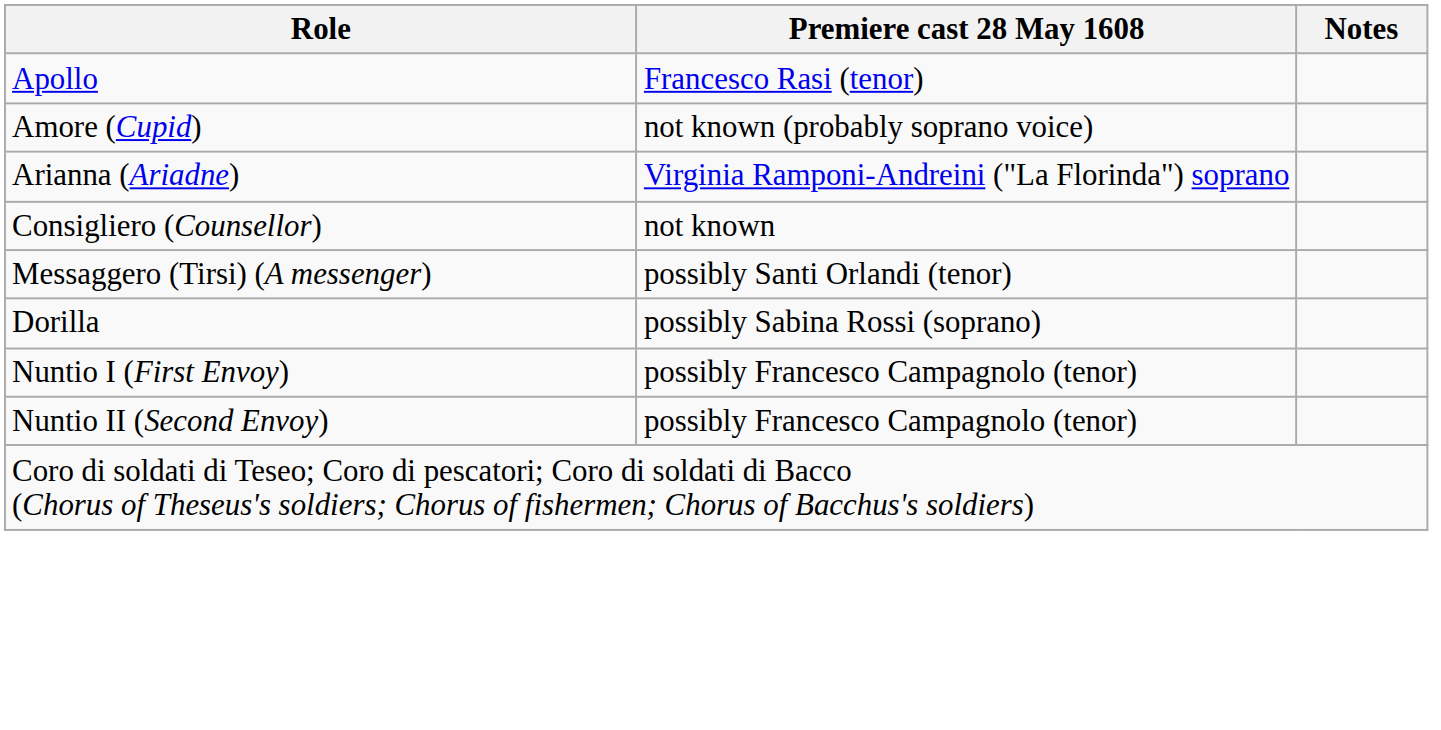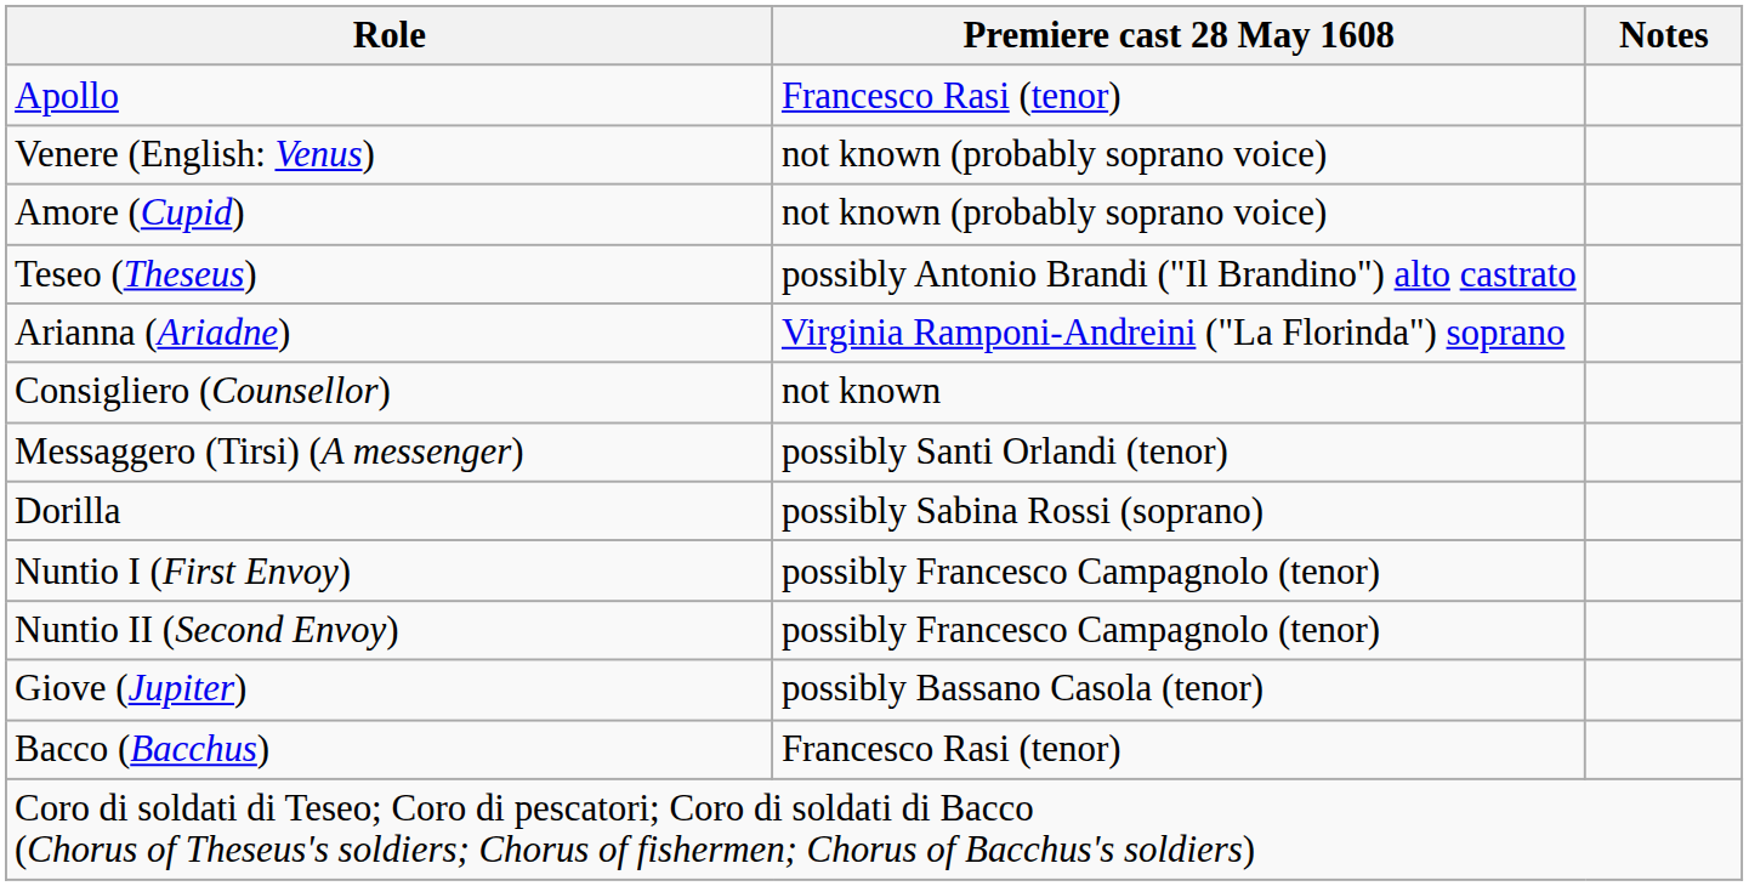 <table class="wikitable">
 <tr>
 <th width= "320">Role</th>
 <th>Premiere cast 28 May 1608</th>
 <th width= "60">Notes</th>
 </tr>
 <tr>
 <td><a href='#'>Apollo</a></td>
 <td><a href='#'>Francesco Rasi</a> (<a href='#'>tenor</a>)</td>
 <td></td>
 </tr>
 <tr>
+<td>Venere (English: <em><a href='#'>Venus</a></em>)</td>
+<td>not known (probably soprano voice)</td>
+<td></td>
+</tr>
+<tr>
 <td>Amore (<em><a href='#'>Cupid</a></em>)</td>
 <td>not known (probably soprano voice)</td>
+<td></td>
+</tr>
+<tr>
+<td>Teseo (<em><a href='#'>Theseus</a></em>)</td>
+<td>possibly Antonio Brandi ("Il Brandino") <a href='#'>alto</a> <a href='#'>castrato</a></td>
 <td></td>
 </tr>
 <tr>
 <td>Arianna (<em><a href='#'>Ariadne</a></em>)</td>
 <td><a href='#'>Virginia Ramponi-Andreini</a> ("La Florinda") <a href='#'>soprano</a></td>
 <td></td>
 </tr>
 <tr>
 <td>Consigliero (<em>Counsellor</em>)</td>
 <td>not known</td>
 <td></td>
 </tr>
 <tr>
 <td>Messaggero (Tirsi) (<em>A messenger</em>)</td>
 <td>possibly Santi Orlandi (tenor)</td>
 <td></td>
 </tr>
 <tr>
 <td>Dorilla</td>
 <td>possibly Sabina Rossi (soprano)</td>
 <td></td>
 </tr>
 <tr>
 <td>Nuntio I (<em>First Envoy</em>)</td>
 <td>possibly Francesco Campagnolo (tenor)</td>
 <td></td>
 </tr>
 <tr>
 <td>Nuntio II (<em>Second Envoy</em>)</td>
 <td>possibly Francesco Campagnolo (tenor)</td>
 <td></td>
 </tr>
 <tr>
+<td>Giove (<em><a href='#'>Jupiter</a></em>)</td>
+<td>possibly Bassano Casola (tenor)</td>
+<td></td>
+</tr>
+<tr>
+<td>Bacco (<em><a href='#'>Bacchus</a></em>)</td>
+<td>Francesco Rasi (tenor)</td>
+<td></td>
+</tr>
+<tr>
 <td colspan="3">Coro di soldati di Teseo; Coro di pescatori; Coro di soldati di Bacco<br>(<em>Chorus of Theseus's soldiers; Chorus of fishermen; Chorus of Bacchus's soldiers</em>)</td>
 </tr>
 </table>
